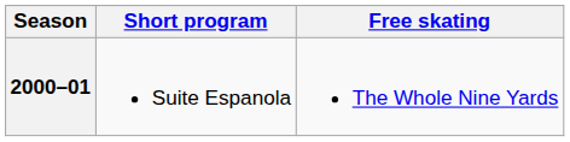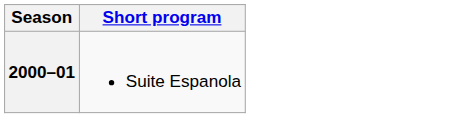 <table class=wikitable style=text-align:center>
 <tr>
 <th>Season</th>
 <th><a href='#'>Short program</a></th>
-<th><a href='#'>Free skating</a></th>
 </tr>
 <tr>
 <th>2000–01 <br> </th>
 <td><br><ul><li>Suite Espanola <br></li></ul></td>
-<td><br><ul><li><a href='#'>The Whole Nine Yards</a> <br></li></ul></td>
 </tr>
 </table>
